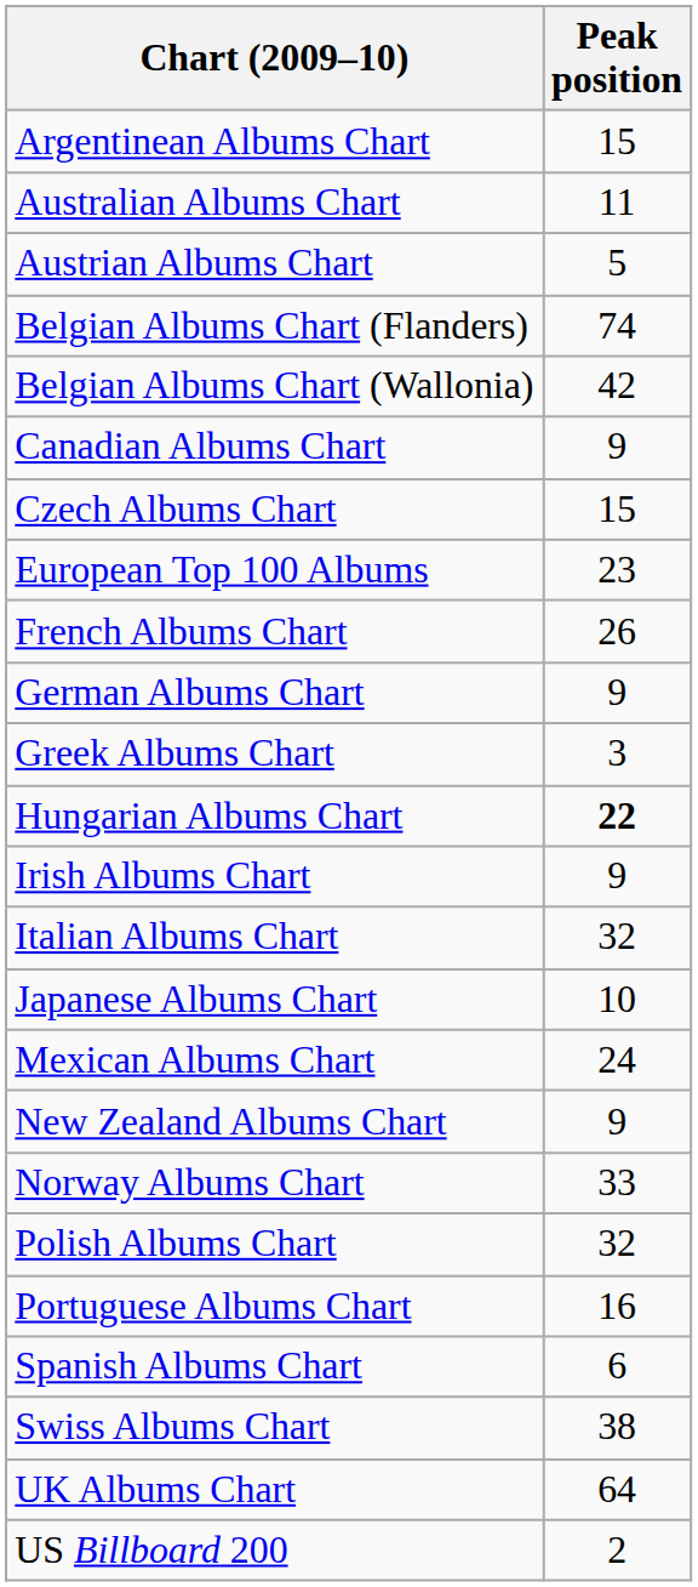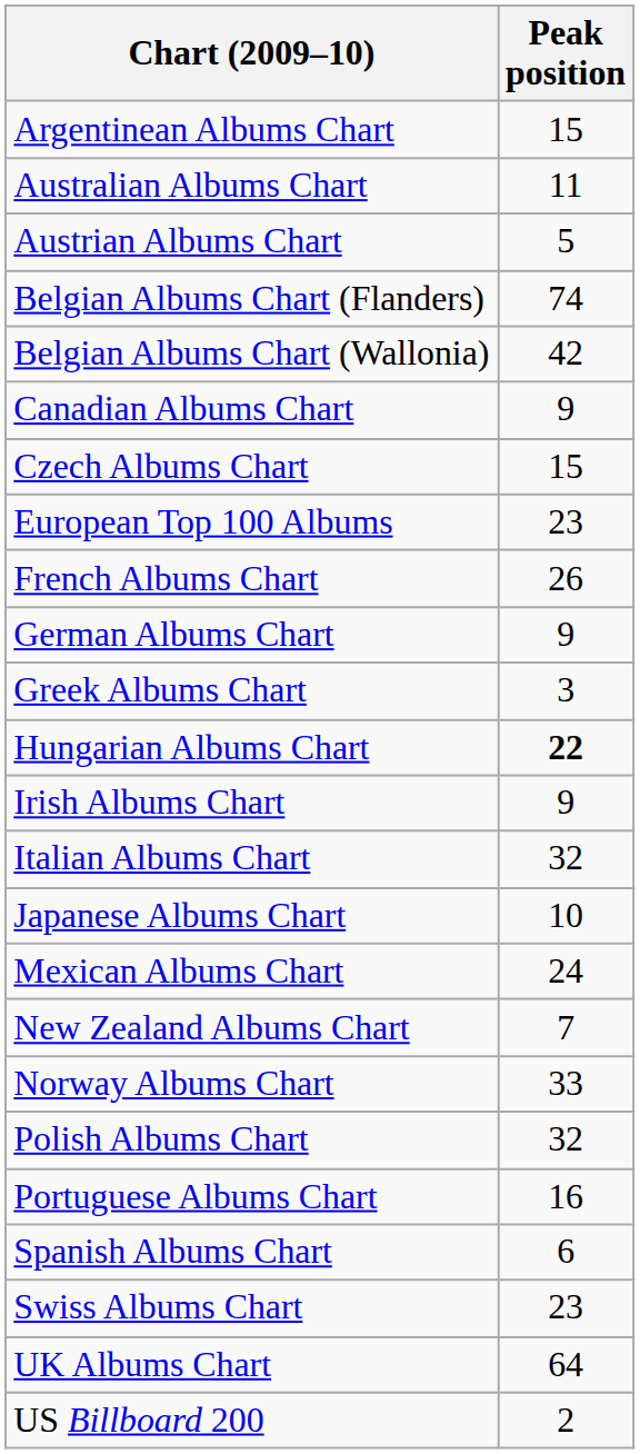 <table class="wikitable sortable">
 <tr>
 <th>Chart (2009–10)</th>
 <th>Peak<br>position</th>
 </tr>
 <tr>
 <td><a href='#'>Argentinean Albums Chart</a></td>
 <td style="text-align:center;">15</td>
 </tr>
 <tr>
 <td><a href='#'>Australian Albums Chart</a></td>
 <td style="text-align:center;">11</td>
 </tr>
 <tr>
 <td><a href='#'>Austrian Albums Chart</a></td>
 <td style="text-align:center;">5</td>
 </tr>
 <tr>
 <td><a href='#'>Belgian Albums Chart</a> (Flanders)</td>
 <td style="text-align:center;">74</td>
 </tr>
 <tr>
 <td><a href='#'>Belgian Albums Chart</a> (Wallonia)</td>
 <td style="text-align:center;">42</td>
 </tr>
 <tr>
 <td><a href='#'>Canadian Albums Chart</a></td>
 <td style="text-align:center;">9</td>
 </tr>
 <tr>
 <td><a href='#'>Czech Albums Chart</a></td>
 <td style="text-align:center;">15</td>
 </tr>
 <tr>
 <td><a href='#'>European Top 100 Albums</a></td>
 <td style="text-align:center;">23</td>
 </tr>
 <tr>
 <td><a href='#'>French Albums Chart</a></td>
 <td style="text-align:center;">26</td>
 </tr>
 <tr>
 <td><a href='#'>German Albums Chart</a></td>
 <td style="text-align:center;">9</td>
 </tr>
 <tr>
 <td><a href='#'>Greek Albums Chart</a></td>
 <td style="text-align:center;">3</td>
 </tr>
 <tr>
 <td><a href='#'>Hungarian Albums Chart</a></td>
 <td style="text-align:center;"><strong>22</strong></td>
 </tr>
 <tr>
 <td><a href='#'>Irish Albums Chart</a></td>
 <td style="text-align:center;">9</td>
 </tr>
 <tr>
 <td><a href='#'>Italian Albums Chart</a></td>
 <td style="text-align:center;">32</td>
 </tr>
 <tr>
 <td><a href='#'>Japanese Albums Chart</a></td>
 <td style="text-align:center;">10</td>
 </tr>
 <tr>
 <td><a href='#'>Mexican Albums Chart</a></td>
 <td style="text-align:center;">24</td>
 </tr>
 <tr>
 <td><a href='#'>New Zealand Albums Chart</a></td>
-<td style="text-align:center;">9</td>
+<td style="text-align:center;">7</td>
 </tr>
 <tr>
 <td><a href='#'>Norway Albums Chart</a></td>
 <td style="text-align:center;">33</td>
 </tr>
 <tr>
 <td><a href='#'>Polish Albums Chart</a></td>
 <td style="text-align:center;">32</td>
 </tr>
 <tr>
 <td><a href='#'>Portuguese Albums Chart</a></td>
 <td style="text-align:center;">16</td>
 </tr>
 <tr>
 <td><a href='#'>Spanish Albums Chart</a></td>
 <td style="text-align:center;">6</td>
 </tr>
 <tr>
 <td><a href='#'>Swiss Albums Chart</a></td>
-<td style="text-align:center;">38</td>
+<td style="text-align:center;">23</td>
 </tr>
 <tr>
 <td><a href='#'>UK Albums Chart</a></td>
 <td style="text-align:center;">64</td>
 </tr>
 <tr>
 <td>US <a href='#'><em>Billboard</em> 200</a></td>
 <td style="text-align:center;">2</td>
 </tr>
 </table>
